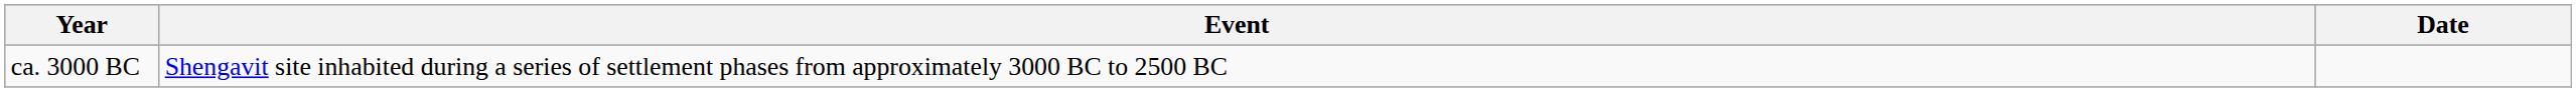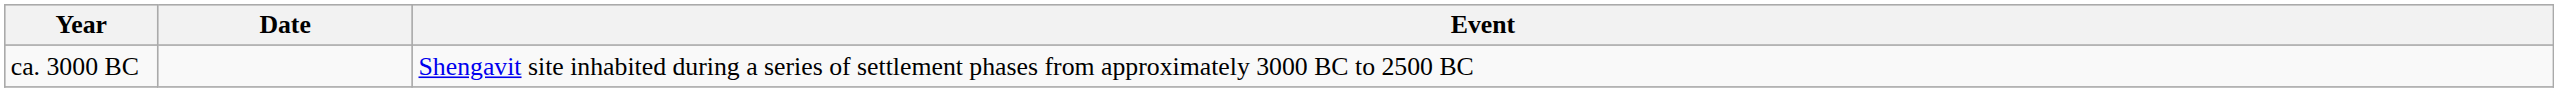 <table class="wikitable" width="100%">
 <tr>
 <th style="width:6%">Year</th>
+<th style="width:10%">Date</th>
 <th>Event</th>
-<th style="width:10%">Date</th>
 </tr>
 <tr>
 <td>ca. 3000 BC</td>
+<td></td>
 <td><a href='#'>Shengavit</a> site inhabited during a series of settlement phases from approximately 3000 BC to 2500 BC</td>
-<td></td>
 </tr>
 </table>
